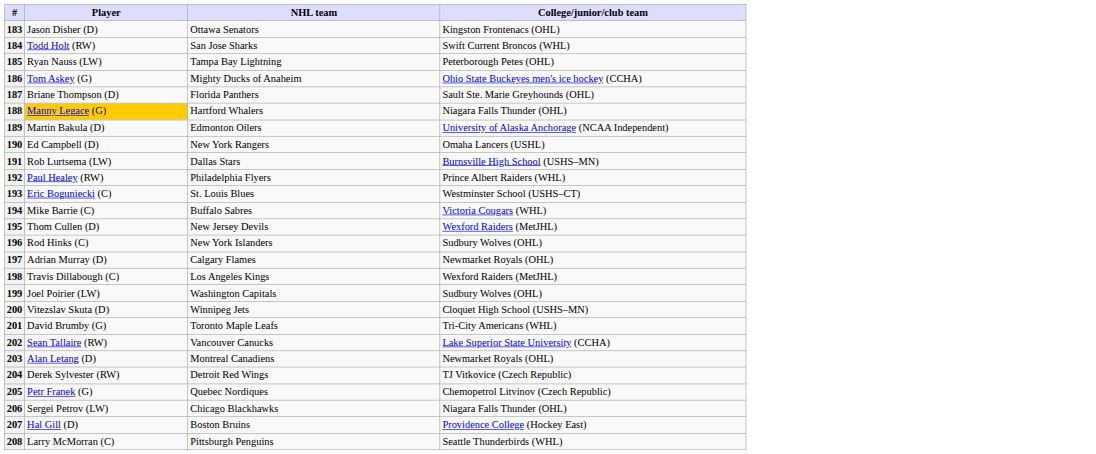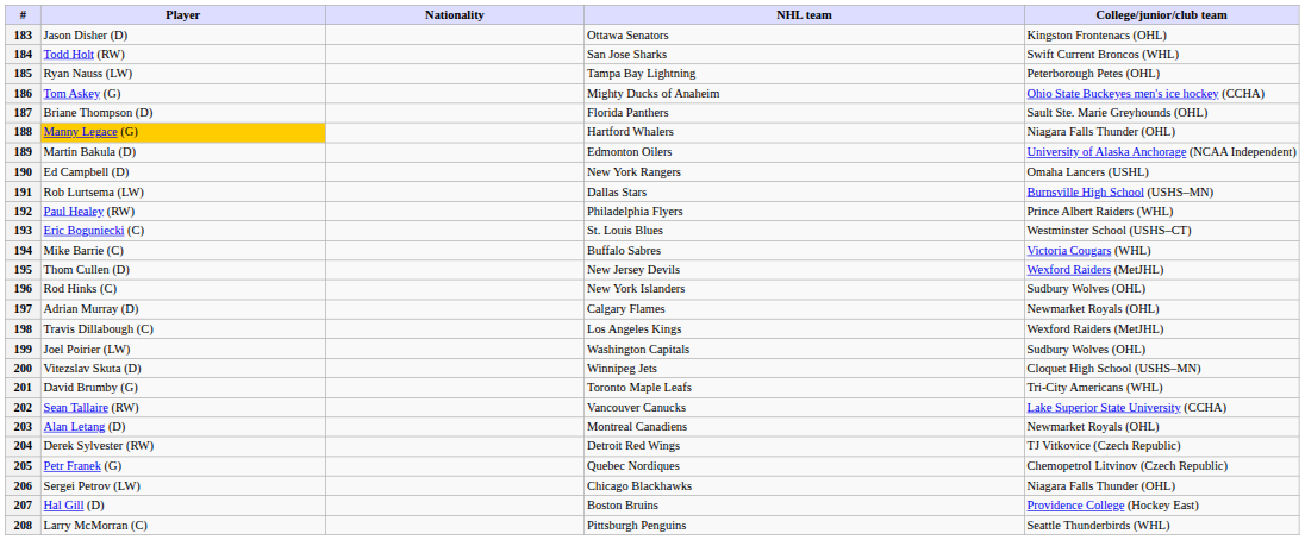 <table class="wikitable">
 <tr>
 <th style="background:#ddf; width:2.75%;">#</th>
 <th style="background:#ddf; width:22.0%;">Player</th>
+<th style="background:#ddf; width:20.0%;">Nationality</th>
 <th style="background:#ddf; width:34.0%;">NHL team</th>
 <th style="background:#ddf; width:100.0%;">College/junior/club team</th>
 </tr>
 <tr>
 <th>183</th>
 <td>Jason Disher (D)</td>
+<td></td>
 <td>Ottawa Senators</td>
 <td>Kingston Frontenacs (OHL)</td>
 </tr>
 <tr>
 <th>184</th>
 <td><a href='#'>Todd Holt</a> (RW)</td>
+<td></td>
 <td>San Jose Sharks</td>
 <td>Swift Current Broncos (WHL)</td>
 </tr>
 <tr>
 <th>185</th>
 <td>Ryan Nauss (LW)</td>
+<td></td>
 <td>Tampa Bay Lightning</td>
 <td>Peterborough Petes (OHL)</td>
 </tr>
 <tr>
 <th>186</th>
 <td><a href='#'>Tom Askey</a> (G)</td>
+<td></td>
 <td>Mighty Ducks of Anaheim</td>
 <td><a href='#'>Ohio State Buckeyes men's ice hockey</a> (CCHA)</td>
 </tr>
 <tr>
 <th>187</th>
 <td>Briane Thompson (D)</td>
+<td></td>
 <td>Florida Panthers</td>
 <td>Sault Ste. Marie Greyhounds (OHL)</td>
 </tr>
 <tr>
 <th>188</th>
 <td bgcolor="#FFCC00"><a href='#'>Manny Legace</a> (G)</td>
+<td></td>
 <td>Hartford Whalers</td>
 <td>Niagara Falls Thunder (OHL)</td>
 </tr>
 <tr>
 <th>189</th>
 <td>Martin Bakula (D)</td>
+<td></td>
 <td>Edmonton Oilers</td>
 <td><a href='#'>University of Alaska Anchorage</a> (NCAA Independent)</td>
 </tr>
 <tr>
 <th>190</th>
 <td>Ed Campbell (D)</td>
+<td></td>
 <td>New York Rangers</td>
 <td>Omaha Lancers (USHL)</td>
 </tr>
 <tr>
 <th>191</th>
 <td>Rob Lurtsema (LW)</td>
+<td></td>
 <td>Dallas Stars</td>
 <td><a href='#'>Burnsville High School</a> (USHS–MN)</td>
 </tr>
 <tr>
 <th>192</th>
 <td><a href='#'>Paul Healey</a> (RW)</td>
+<td></td>
 <td>Philadelphia Flyers</td>
 <td>Prince Albert Raiders (WHL)</td>
 </tr>
 <tr>
 <th>193</th>
 <td><a href='#'>Eric Boguniecki</a> (C)</td>
+<td></td>
 <td>St. Louis Blues</td>
 <td>Westminster School (USHS–CT)</td>
 </tr>
 <tr>
 <th>194</th>
 <td>Mike Barrie (C)</td>
+<td></td>
 <td>Buffalo Sabres</td>
 <td><a href='#'>Victoria Cougars</a> (WHL)</td>
 </tr>
 <tr>
 <th>195</th>
 <td>Thom Cullen (D)</td>
+<td></td>
 <td>New Jersey Devils</td>
 <td><a href='#'>Wexford Raiders</a> (MetJHL)</td>
 </tr>
 <tr>
 <th>196</th>
 <td>Rod Hinks (C)</td>
+<td></td>
 <td>New York Islanders</td>
 <td>Sudbury Wolves (OHL)</td>
 </tr>
 <tr>
 <th>197</th>
 <td>Adrian Murray (D)</td>
+<td></td>
 <td>Calgary Flames</td>
 <td>Newmarket Royals (OHL)</td>
 </tr>
 <tr>
 <th>198</th>
 <td>Travis Dillabough (C)</td>
+<td></td>
 <td>Los Angeles Kings</td>
 <td>Wexford Raiders (MetJHL)</td>
 </tr>
 <tr>
 <th>199</th>
 <td>Joel Poirier (LW)</td>
+<td></td>
 <td>Washington Capitals</td>
 <td>Sudbury Wolves (OHL)</td>
 </tr>
 <tr>
 <th>200</th>
 <td>Vitezslav Skuta (D)</td>
+<td></td>
 <td>Winnipeg Jets</td>
 <td>Cloquet High School (USHS–MN)</td>
 </tr>
 <tr>
 <th>201</th>
 <td>David Brumby (G)</td>
+<td></td>
 <td>Toronto Maple Leafs</td>
 <td>Tri-City Americans (WHL)</td>
 </tr>
 <tr>
 <th>202</th>
 <td><a href='#'>Sean Tallaire</a> (RW)</td>
+<td></td>
 <td>Vancouver Canucks</td>
 <td><a href='#'>Lake Superior State University</a> (CCHA)</td>
 </tr>
 <tr>
 <th>203</th>
 <td><a href='#'>Alan Letang</a> (D)</td>
+<td></td>
 <td>Montreal Canadiens</td>
 <td>Newmarket Royals (OHL)</td>
 </tr>
 <tr>
 <th>204</th>
 <td>Derek Sylvester (RW)</td>
+<td></td>
 <td>Detroit Red Wings</td>
 <td>TJ Vitkovice (Czech Republic)</td>
 </tr>
 <tr>
 <th>205</th>
 <td><a href='#'>Petr Franek</a> (G)</td>
+<td></td>
 <td>Quebec Nordiques</td>
 <td>Chemopetrol Litvinov (Czech Republic)</td>
 </tr>
 <tr>
 <th>206</th>
 <td>Sergei Petrov (LW)</td>
+<td></td>
 <td>Chicago Blackhawks</td>
 <td>Niagara Falls Thunder (OHL)</td>
 </tr>
 <tr>
 <th>207</th>
 <td><a href='#'>Hal Gill</a> (D)</td>
+<td></td>
 <td>Boston Bruins</td>
 <td><a href='#'>Providence College</a> (Hockey East)</td>
 </tr>
 <tr>
 <th>208</th>
 <td>Larry McMorran (C)</td>
+<td></td>
 <td>Pittsburgh Penguins</td>
 <td>Seattle Thunderbirds (WHL)</td>
 </tr>
 </table>
